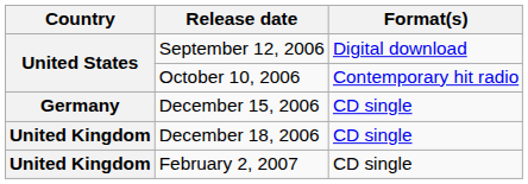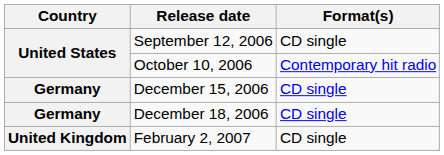 <table class="wikitable plainrowheaders">
 <tr>
 <th scope="col">Country</th>
 <th scope="col">Release date</th>
 <th scope="col">Format(s)</th>
 </tr>
 <tr>
 <th scope="row" rowspan="2">United States</th>
 <td>September 12, 2006</td>
-<td><a href='#'>Digital download</a></td>
+<td>CD single</td>
 </tr>
 <tr>
 <td>October 10, 2006</td>
 <td><a href='#'>Contemporary hit radio</a></td>
 </tr>
 <tr>
 <th scope="row">Germany</th>
 <td>December 15, 2006</td>
 <td><a href='#'>CD single</a></td>
 </tr>
 <tr>
-<th scope="row">United Kingdom</th>
+<th scope="row">Germany</th>
 <td>December 18, 2006</td>
 <td><a href='#'>CD single</a></td>
 </tr>
 <tr>
 <th scope="row">United Kingdom</th>
 <td>February 2, 2007</td>
 <td>CD single</td>
 </tr>
 </table>
